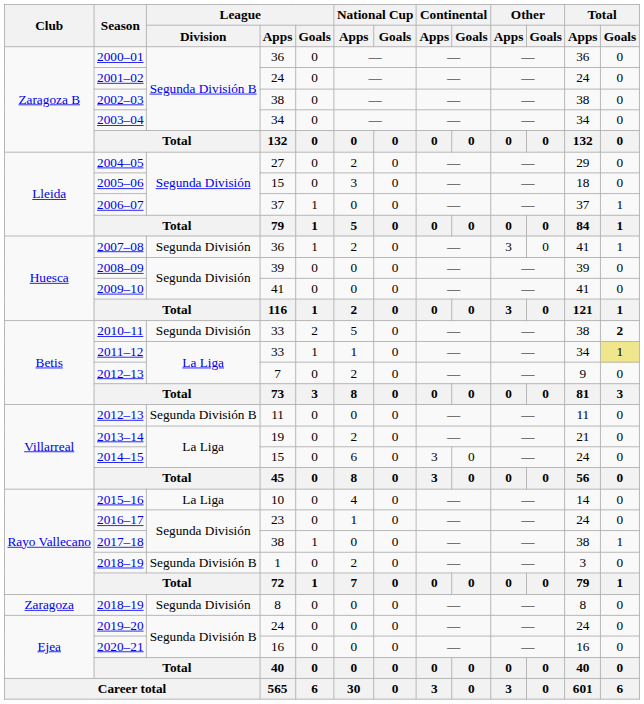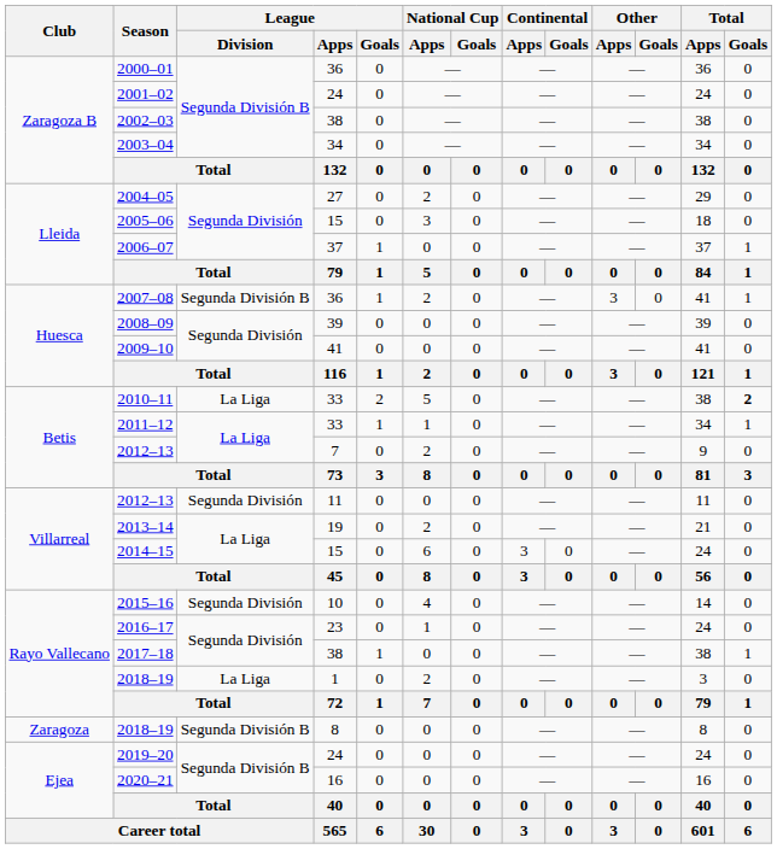 <table class="wikitable" style="text-align:center">
 <tr>
 <th rowspan="2">Club</th>
 <th rowspan="2">Season</th>
 <th colspan="3">League</th>
 <th colspan="2">National Cup</th>
 <th colspan="2">Continental</th>
 <th colspan="2">Other</th>
 <th colspan="2">Total</th>
 </tr>
 <tr>
 <th>Division</th>
 <th>Apps</th>
 <th>Goals</th>
 <th>Apps</th>
 <th>Goals</th>
 <th>Apps</th>
 <th>Goals</th>
 <th>Apps</th>
 <th>Goals</th>
 <th>Apps</th>
 <th>Goals</th>
 </tr>
 <tr>
 <td rowspan="5"><a href='#'>Zaragoza B</a></td>
 <td><a href='#'>2000–01</a></td>
 <td rowspan="4"><a href='#'>Segunda División B</a></td>
 <td>36</td>
 <td>0</td>
 <td colspan="2">—</td>
 <td colspan="2">—</td>
 <td colspan="2">—</td>
 <td>36</td>
 <td>0</td>
 </tr>
 <tr>
 <td><a href='#'>2001–02</a></td>
 <td>24</td>
 <td>0</td>
 <td colspan="2">—</td>
 <td colspan="2">—</td>
 <td colspan="2">—</td>
 <td>24</td>
 <td>0</td>
 </tr>
 <tr>
 <td><a href='#'>2002–03</a></td>
 <td>38</td>
 <td>0</td>
 <td colspan="2">—</td>
 <td colspan="2">—</td>
 <td colspan="2">—</td>
 <td>38</td>
 <td>0</td>
 </tr>
 <tr>
 <td><a href='#'>2003–04</a></td>
 <td>34</td>
 <td>0</td>
 <td colspan="2">—</td>
 <td colspan="2">—</td>
 <td colspan="2">—</td>
 <td>34</td>
 <td>0</td>
 </tr>
 <tr>
 <th colspan="2">Total</th>
 <th>132</th>
 <th>0</th>
 <th>0</th>
 <th>0</th>
 <th>0</th>
 <th>0</th>
 <th>0</th>
 <th>0</th>
 <th>132</th>
 <th>0</th>
 </tr>
 <tr>
 <td rowspan="4"><a href='#'>Lleida</a></td>
 <td><a href='#'>2004–05</a></td>
 <td rowspan="3"><a href='#'>Segunda División</a></td>
 <td>27</td>
 <td>0</td>
 <td>2</td>
 <td>0</td>
 <td colspan="2">—</td>
 <td colspan="2">—</td>
 <td>29</td>
 <td>0</td>
 </tr>
 <tr>
 <td><a href='#'>2005–06</a></td>
 <td>15</td>
 <td>0</td>
 <td>3</td>
 <td>0</td>
 <td colspan="2">—</td>
 <td colspan="2">—</td>
 <td>18</td>
 <td>0</td>
 </tr>
 <tr>
 <td><a href='#'>2006–07</a></td>
 <td>37</td>
 <td>1</td>
 <td>0</td>
 <td>0</td>
 <td colspan="2">—</td>
 <td colspan="2">—</td>
 <td>37</td>
 <td>1</td>
 </tr>
 <tr>
 <th colspan="2">Total</th>
 <th>79</th>
 <th>1</th>
 <th>5</th>
 <th>0</th>
 <th>0</th>
 <th>0</th>
 <th>0</th>
 <th>0</th>
 <th>84</th>
 <th>1</th>
 </tr>
 <tr>
 <td rowspan="4"><a href='#'>Huesca</a></td>
 <td><a href='#'>2007–08</a></td>
-<td>Segunda División</td>
+<td>Segunda División B</td>
 <td>36</td>
 <td>1</td>
 <td>2</td>
 <td>0</td>
 <td colspan="2">—</td>
 <td>3</td>
 <td>0</td>
 <td>41</td>
 <td>1</td>
 </tr>
 <tr>
 <td><a href='#'>2008–09</a></td>
 <td rowspan="2">Segunda División</td>
 <td>39</td>
 <td>0</td>
 <td>0</td>
 <td>0</td>
 <td colspan="2">—</td>
 <td colspan="2">—</td>
 <td>39</td>
 <td>0</td>
 </tr>
 <tr>
 <td><a href='#'>2009–10</a></td>
 <td>41</td>
 <td>0</td>
 <td>0</td>
 <td>0</td>
 <td colspan="2">—</td>
 <td colspan="2">—</td>
 <td>41</td>
 <td>0</td>
 </tr>
 <tr>
 <th colspan="2">Total</th>
 <th>116</th>
 <th>1</th>
 <th>2</th>
 <th>0</th>
 <th>0</th>
 <th>0</th>
 <th>3</th>
 <th>0</th>
 <th>121</th>
 <th>1</th>
 </tr>
 <tr>
 <td rowspan="4"><a href='#'>Betis</a></td>
 <td><a href='#'>2010–11</a></td>
-<td>Segunda División</td>
+<td>La Liga</td>
 <td>33</td>
 <td>2</td>
 <td>5</td>
 <td>0</td>
 <td colspan="2">—</td>
 <td colspan="2">—</td>
 <td>38</td>
 <td><strong>2</strong></td>
 </tr>
 <tr>
 <td><a href='#'>2011–12</a></td>
 <td rowspan="2"><a href='#'>La Liga</a></td>
 <td>33</td>
 <td>1</td>
 <td>1</td>
 <td>0</td>
 <td colspan="2">—</td>
 <td colspan="2">—</td>
 <td>34</td>
-<td style="background: khaki;">1</td>
+<td>1</td>
 </tr>
 <tr>
 <td><a href='#'>2012–13</a></td>
 <td>7</td>
 <td>0</td>
 <td>2</td>
 <td>0</td>
 <td colspan="2">—</td>
 <td colspan="2">—</td>
 <td>9</td>
 <td>0</td>
 </tr>
 <tr>
 <th colspan="2">Total</th>
 <th>73</th>
 <th>3</th>
 <th>8</th>
 <th>0</th>
 <th>0</th>
 <th>0</th>
 <th>0</th>
 <th>0</th>
 <th>81</th>
 <th>3</th>
 </tr>
 <tr>
 <td rowspan="4"><a href='#'>Villarreal</a></td>
 <td><a href='#'>2012–13</a></td>
-<td>Segunda División B</td>
+<td>Segunda División</td>
 <td>11</td>
 <td>0</td>
 <td>0</td>
 <td>0</td>
 <td colspan="2">—</td>
 <td colspan="2">—</td>
 <td>11</td>
 <td>0</td>
 </tr>
 <tr>
 <td><a href='#'>2013–14</a></td>
 <td rowspan="2">La Liga</td>
 <td>19</td>
 <td>0</td>
 <td>2</td>
 <td>0</td>
 <td colspan="2">—</td>
 <td colspan="2">—</td>
 <td>21</td>
 <td>0</td>
 </tr>
 <tr>
 <td><a href='#'>2014–15</a></td>
 <td>15</td>
 <td>0</td>
 <td>6</td>
 <td>0</td>
 <td>3</td>
 <td>0</td>
 <td colspan="2">—</td>
 <td>24</td>
 <td>0</td>
 </tr>
 <tr>
 <th colspan="2">Total</th>
 <th>45</th>
 <th>0</th>
 <th>8</th>
 <th>0</th>
 <th>3</th>
 <th>0</th>
 <th>0</th>
 <th>0</th>
 <th>56</th>
 <th>0</th>
 </tr>
 <tr>
 <td rowspan="5"><a href='#'>Rayo Vallecano</a></td>
 <td><a href='#'>2015–16</a></td>
-<td>La Liga</td>
+<td>Segunda División</td>
 <td>10</td>
 <td>0</td>
 <td>4</td>
 <td>0</td>
 <td colspan="2">—</td>
 <td colspan="2">—</td>
 <td>14</td>
 <td>0</td>
 </tr>
 <tr>
 <td><a href='#'>2016–17</a></td>
 <td rowspan="2">Segunda División</td>
 <td>23</td>
 <td>0</td>
 <td>1</td>
 <td>0</td>
 <td colspan="2">—</td>
 <td colspan="2">—</td>
 <td>24</td>
 <td>0</td>
 </tr>
 <tr>
 <td><a href='#'>2017–18</a></td>
 <td>38</td>
 <td>1</td>
 <td>0</td>
 <td>0</td>
 <td colspan="2">—</td>
 <td colspan="2">—</td>
 <td>38</td>
 <td>1</td>
 </tr>
 <tr>
 <td><a href='#'>2018–19</a></td>
-<td>Segunda División B</td>
+<td>La Liga</td>
 <td>1</td>
 <td>0</td>
 <td>2</td>
 <td>0</td>
 <td colspan="2">—</td>
 <td colspan="2">—</td>
 <td>3</td>
 <td>0</td>
 </tr>
 <tr>
 <th colspan="2">Total</th>
 <th>72</th>
 <th>1</th>
 <th>7</th>
 <th>0</th>
 <th>0</th>
 <th>0</th>
 <th>0</th>
 <th>0</th>
 <th>79</th>
 <th>1</th>
 </tr>
 <tr>
 <td><a href='#'>Zaragoza</a></td>
 <td><a href='#'>2018–19</a></td>
-<td>Segunda División</td>
+<td>Segunda División B</td>
 <td>8</td>
 <td>0</td>
 <td>0</td>
 <td>0</td>
 <td colspan="2">—</td>
 <td colspan="2">—</td>
 <td>8</td>
 <td>0</td>
 </tr>
 <tr>
 <td rowspan="3"><a href='#'>Ejea</a></td>
 <td><a href='#'>2019–20</a></td>
 <td rowspan="2">Segunda División B</td>
 <td>24</td>
 <td>0</td>
 <td>0</td>
 <td>0</td>
 <td colspan="2">—</td>
 <td colspan="2">—</td>
 <td>24</td>
 <td>0</td>
 </tr>
 <tr>
 <td><a href='#'>2020–21</a></td>
 <td>16</td>
 <td>0</td>
 <td>0</td>
 <td>0</td>
 <td colspan="2">—</td>
 <td colspan="2">—</td>
 <td>16</td>
 <td>0</td>
 </tr>
 <tr>
 <th colspan="2">Total</th>
 <th>40</th>
 <th>0</th>
 <th>0</th>
 <th>0</th>
 <th>0</th>
 <th>0</th>
 <th>0</th>
 <th>0</th>
 <th>40</th>
 <th>0</th>
 </tr>
 <tr>
 <th colspan="3">Career total</th>
 <th>565</th>
 <th>6</th>
 <th>30</th>
 <th>0</th>
 <th>3</th>
 <th>0</th>
 <th>3</th>
 <th>0</th>
 <th>601</th>
 <th>6</th>
 </tr>
 </table>
